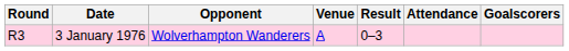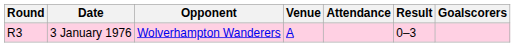 <table class="wikitable">
 <tr>
 <th>Round</th>
 <th>Date</th>
 <th>Opponent</th>
 <th>Venue</th>
+<th>Attendance</th>
 <th>Result</th>
-<th>Attendance</th>
 <th>Goalscorers</th>
 </tr>
 <tr style="background-color: #ffd0e3;">
 <td>R3</td>
 <td>3 January 1976</td>
 <td><a href='#'>Wolverhampton Wanderers</a></td>
 <td><a href='#'>A</a></td>
+<td></td>
 <td>0–3</td>
-<td></td>
 <td></td>
 </tr>
 </table>
